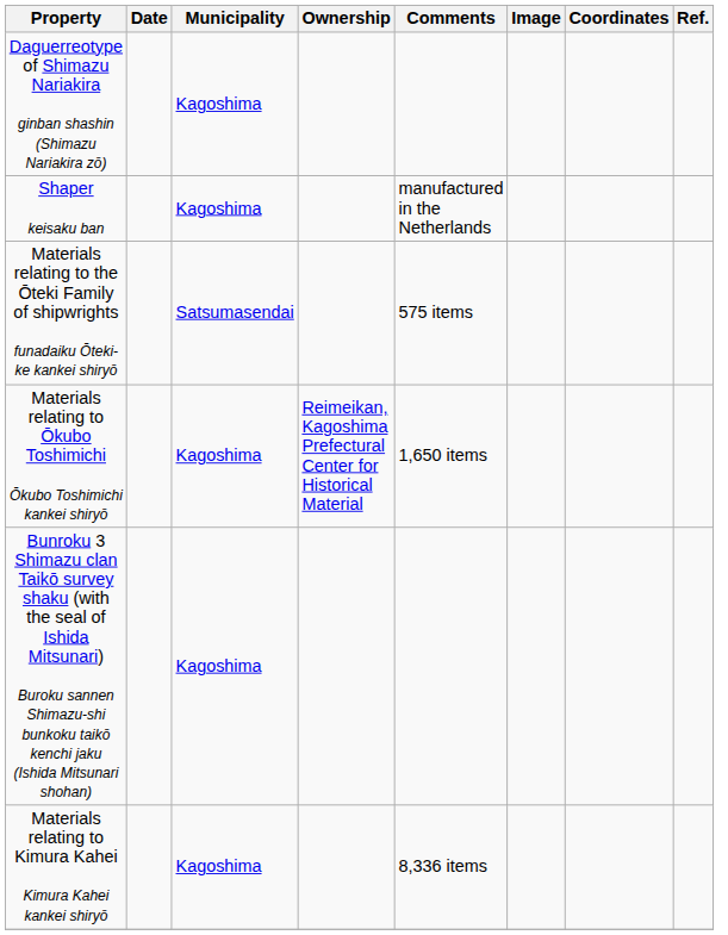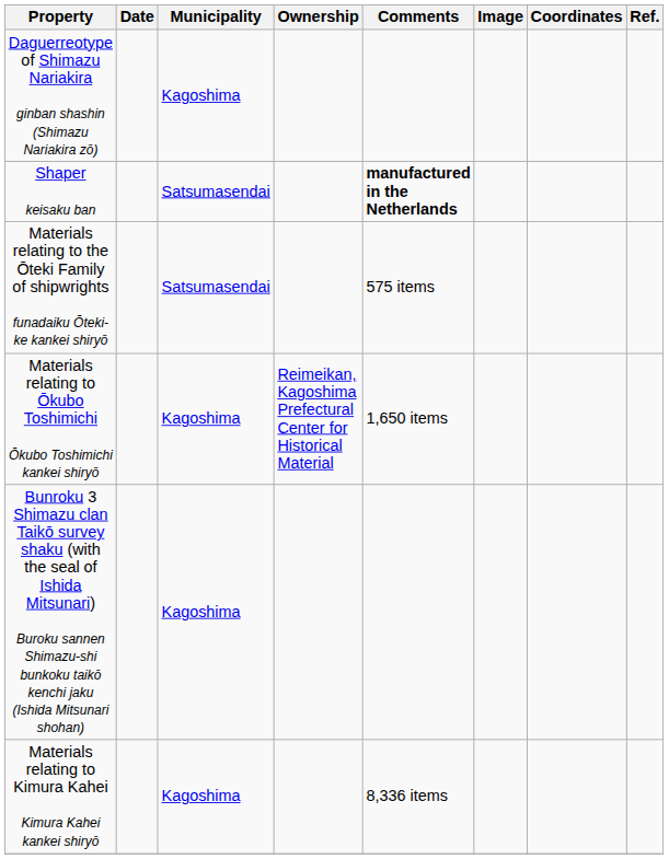 <table class="wikitable sortable"  style="width:100%;">
 <tr>
 <th width="25%" align="left">Property</th>
 <th width="10%" align="left" data-sort-type="number">Date</th>
 <th width="10%" align="left">Municipality</th>
 <th width="10%" align="left">Ownership</th>
 <th width="25%" align="left" class="unsortable">Comments</th>
 <th width="10%" align="left" class="unsortable">Image</th>
 <th width="5%" align="left" class="unsortable">Coordinates</th>
 <th width="5%" align="left" class="unsortable">Ref.</th>
 </tr>
 <tr>
 <td align="center"><a href='#'>Daguerreotype</a> of <a href='#'>Shimazu Nariakira</a><br><br><small><em>ginban shashin (Shimazu Nariakira zō)</em></small></td>
 <td></td>
 <td><a href='#'>Kagoshima</a></td>
 <td></td>
 <td></td>
 <td></td>
 <td></td>
 <td></td>
 </tr>
 <tr>
 <td align="center"><a href='#'>Shaper</a><br><br><small><em>keisaku ban</em></small></td>
 <td></td>
-<td><a href='#'>Kagoshima</a></td>
+<td><a href='#'>Satsumasendai</a></td>
 <td></td>
-<td>manufactured in the Netherlands</td>
+<td><strong>manufactured in the Netherlands</strong></td>
 <td></td>
 <td></td>
 <td></td>
 </tr>
 <tr>
 <td align="center">Materials relating to the Ōteki Family of shipwrights<br><br><small><em>funadaiku Ōteki-ke kankei shiryō</em></small></td>
 <td></td>
 <td><a href='#'>Satsumasendai</a></td>
 <td></td>
 <td>575 items</td>
 <td></td>
 <td></td>
 <td></td>
 </tr>
 <tr>
 <td align="center">Materials relating to <a href='#'>Ōkubo Toshimichi</a><br><br><small><em>Ōkubo Toshimichi kankei shiryō</em></small></td>
 <td></td>
 <td><a href='#'>Kagoshima</a></td>
 <td><a href='#'>Reimeikan, Kagoshima Prefectural Center for Historical Material</a></td>
 <td>1,650 items</td>
 <td></td>
 <td></td>
 <td></td>
 </tr>
 <tr>
 <td align="center"><a href='#'>Bunroku</a> 3 <a href='#'>Shimazu clan</a> <a href='#'>Taikō survey</a> <a href='#'>shaku</a> (with the seal of <a href='#'>Ishida Mitsunari</a>)<br><br><small><em>Buroku sannen Shimazu-shi bunkoku taikō kenchi jaku (Ishida Mitsunari shohan)</em></small></td>
 <td></td>
 <td><a href='#'>Kagoshima</a></td>
 <td></td>
 <td></td>
 <td></td>
 <td></td>
 <td></td>
 </tr>
 <tr>
 <td align="center">Materials relating to Kimura Kahei<br><br><small><em>Kimura Kahei kankei shiryō</em></small></td>
 <td></td>
 <td><a href='#'>Kagoshima</a></td>
 <td></td>
 <td>8,336 items</td>
 <td></td>
 <td></td>
 <td></td>
 </tr>
 <tr>
 </tr>
 </table>
